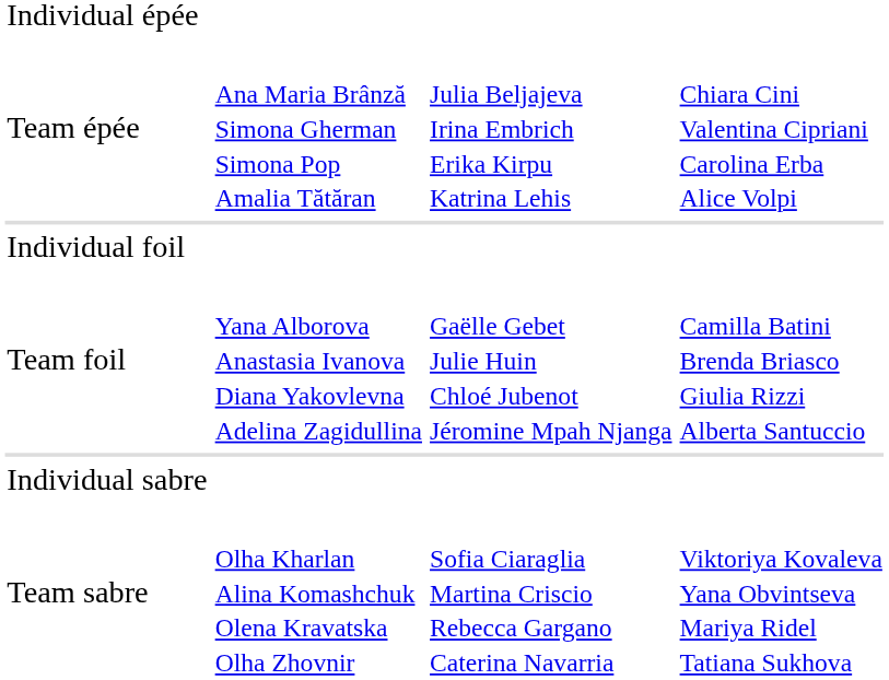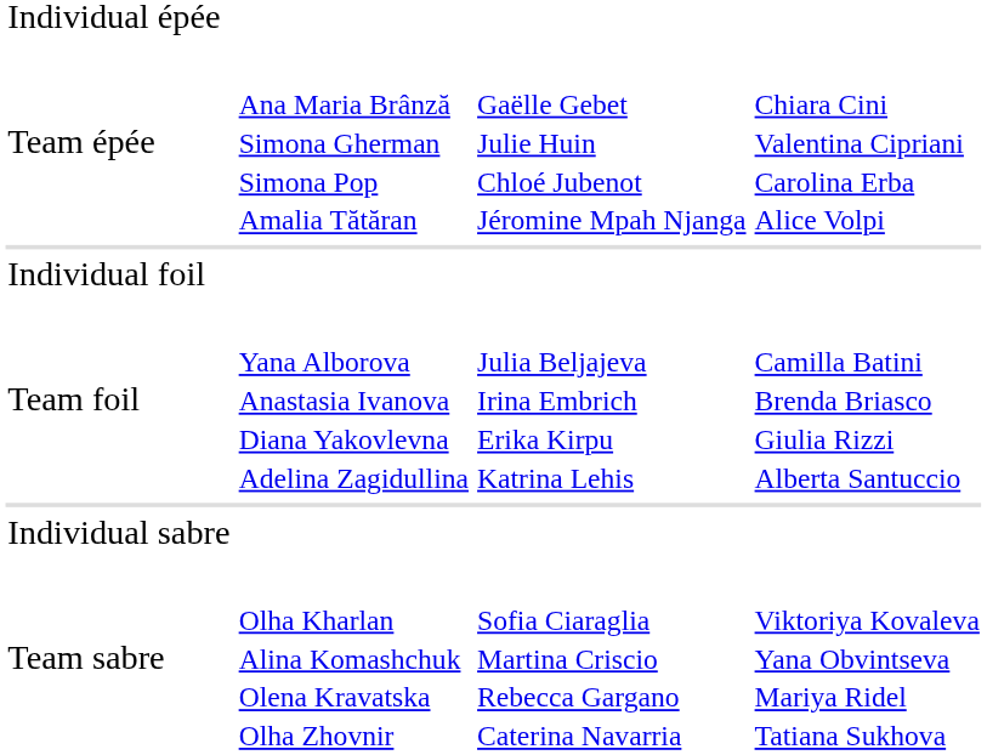 <table>
 <tr>
 <td>Individual épée <br></td>
 <td></td>
 <td></td>
 <td><br></td>
 </tr>
 <tr>
 <td>Team épée <br></td>
 <td> <br> <small> <a href='#'>Ana Maria Brânză</a> <br> <a href='#'>Simona Gherman</a> <br> <a href='#'>Simona Pop</a> <br> <a href='#'>Amalia Tătăran</a> </small></td>
-<td> <br> <small> <a href='#'>Julia Beljajeva</a> <br> <a href='#'>Irina Embrich</a> <br> <a href='#'>Erika Kirpu</a> <br> <a href='#'>Katrina Lehis</a> </small></td>
+<td> <br> <small> <a href='#'>Gaëlle Gebet</a> <br> <a href='#'>Julie Huin</a> <br> <a href='#'>Chloé Jubenot</a> <br> <a href='#'>Jéromine Mpah Njanga</a> </small></td>
 <td> <br> <small> <a href='#'>Chiara Cini</a> <br> <a href='#'>Valentina Cipriani</a> <br> <a href='#'>Carolina Erba</a> <br> <a href='#'>Alice Volpi</a> </small></td>
 </tr>
 <tr bgcolor=#DDDDDD>
 <td colspan=7></td>
 </tr>
 <tr>
 <td>Individual foil <br></td>
 <td></td>
 <td></td>
 <td><br></td>
 </tr>
 <tr>
 <td>Team foil<br></td>
 <td> <br> <small> <a href='#'>Yana Alborova</a> <br> <a href='#'>Anastasia Ivanova</a> <br> <a href='#'>Diana Yakovlevna</a> <br> <a href='#'>Adelina Zagidullina</a> </small></td>
-<td> <br> <small> <a href='#'>Gaëlle Gebet</a> <br> <a href='#'>Julie Huin</a> <br> <a href='#'>Chloé Jubenot</a> <br> <a href='#'>Jéromine Mpah Njanga</a> </small></td>
+<td> <br> <small> <a href='#'>Julia Beljajeva</a> <br> <a href='#'>Irina Embrich</a> <br> <a href='#'>Erika Kirpu</a> <br> <a href='#'>Katrina Lehis</a> </small></td>
 <td> <br> <small> <a href='#'>Camilla Batini</a> <br> <a href='#'>Brenda Briasco</a> <br> <a href='#'>Giulia Rizzi</a> <br> <a href='#'>Alberta Santuccio</a> </small></td>
 </tr>
 <tr bgcolor=#DDDDDD>
 <td colspan=7></td>
 </tr>
 <tr>
 <td>Individual sabre <br></td>
 <td></td>
 <td></td>
 <td><br></td>
 </tr>
 <tr>
 <td>Team sabre <br></td>
 <td> <br> <small> <a href='#'>Olha Kharlan</a> <br> <a href='#'>Alina Komashchuk</a> <br> <a href='#'>Olena Kravatska</a> <br> <a href='#'>Olha Zhovnir</a> </small></td>
 <td> <br> <small> <a href='#'>Sofia Ciaraglia</a> <br> <a href='#'>Martina Criscio</a> <br> <a href='#'>Rebecca Gargano</a> <br> <a href='#'>Caterina Navarria</a> </small></td>
 <td> <br> <small> <a href='#'>Viktoriya Kovaleva</a> <br> <a href='#'>Yana Obvintseva</a> <br> <a href='#'>Mariya Ridel</a> <br> <a href='#'>Tatiana Sukhova</a> </small></td>
 </tr>
 </table>
